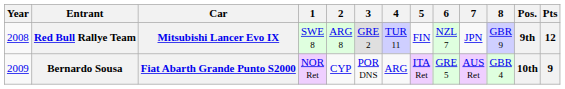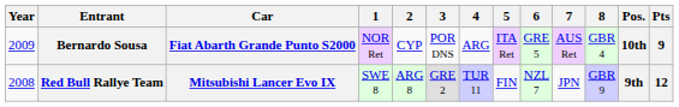 <table class="wikitable" border="1" style="text-align:center; font-size:90%;">
 <tr>
 <th>Year</th>
 <th>Entrant</th>
 <th>Car</th>
 <th>1</th>
 <th>2</th>
 <th>3</th>
 <th>4</th>
 <th>5</th>
 <th>6</th>
 <th>7</th>
 <th>8</th>
 <th>Pos.</th>
 <th>Pts</th>
 </tr>
 <tr>
+<td><a href='#'>2009</a></td>
+<th>Bernardo Sousa</th>
+<th><a href='#'>Fiat Abarth Grande Punto S2000</a></th>
+<td style="background:#EFCFFF;"><a href='#'>NOR</a><br><small>Ret</small></td>
+<td><a href='#'>CYP</a></td>
+<td><a href='#'>POR</a><br><small>DNS</small></td>
+<td><a href='#'>ARG</a></td>
+<td style="background:#EFCFFF;"><a href='#'>ITA</a><br><small>Ret</small></td>
+<td style="background:#DFFFDF;"><a href='#'>GRE</a><br><small>5</small></td>
+<td style="background:#EFCFFF;"><a href='#'>AUS</a><br><small>Ret</small></td>
+<td style="background:#DFFFDF;"><a href='#'>GBR</a><br><small>4</small></td>
+<th>10th</th>
+<th>9</th>
+</tr>
+<tr>
 <td><a href='#'>2008</a></td>
 <th><a href='#'>Red Bull</a> Rallye Team</th>
 <th><a href='#'>Mitsubishi Lancer Evo IX</a></th>
 <td style="background:#DFFFDF;"><a href='#'>SWE</a><br><small>8</small></td>
 <td style="background:#DFFFDF;"><a href='#'>ARG</a><br><small>8</small></td>
 <td style="background:#DFDFDF;"><a href='#'>GRE</a><br><small>2</small></td>
 <td style="background:#CFCFFF;"><a href='#'>TUR</a><br><small>11</small></td>
 <td><a href='#'>FIN</a></td>
 <td style="background:#DFFFDF;"><a href='#'>NZL</a><br><small>7</small></td>
 <td><a href='#'>JPN</a></td>
 <td style="background:#CFCFFF;"><a href='#'>GBR</a><br><small>9</small></td>
 <th>9th</th>
 <th>12</th>
 </tr>
-<tr>
-<td><a href='#'>2009</a></td>
-<th>Bernardo Sousa</th>
-<th><a href='#'>Fiat Abarth Grande Punto S2000</a></th>
-<td style="background:#EFCFFF;"><a href='#'>NOR</a><br><small>Ret</small></td>
-<td><a href='#'>CYP</a></td>
-<td><a href='#'>POR</a><br><small>DNS</small></td>
-<td><a href='#'>ARG</a></td>
-<td style="background:#EFCFFF;"><a href='#'>ITA</a><br><small>Ret</small></td>
-<td style="background:#DFFFDF;"><a href='#'>GRE</a><br><small>5</small></td>
-<td style="background:#EFCFFF;"><a href='#'>AUS</a><br><small>Ret</small></td>
-<td style="background:#DFFFDF;"><a href='#'>GBR</a><br><small>4</small></td>
-<th>10th</th>
-<th>9</th>
-</tr>
 </table>
